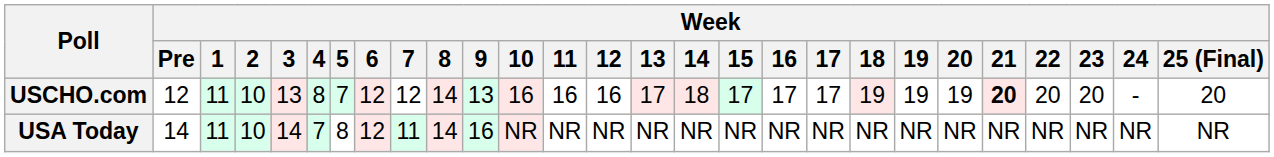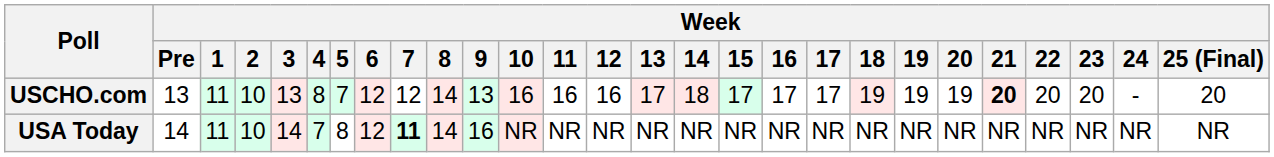 <table class="wikitable" style="white-space:nowrap;">
 <tr>
 <th scope="col" width="100" rowspan="2">Poll</th>
 <th colspan="26">Week</th>
 </tr>
 <tr>
 <th scope="col" width="30">Pre</th>
 <th scope="col" width="30">1</th>
 <th scope="col" width="30">2</th>
 <th scope="col" width="30">3</th>
 <th scope="col" width="30">4</th>
 <th scope="col" width="30">5</th>
 <th scope="col" width="30">6</th>
 <th scope="col" width="30">7</th>
 <th scope="col" width="30">8</th>
 <th scope="col" width="30">9</th>
 <th scope="col" width="30">10</th>
 <th scope="col" width="30">11</th>
 <th scope="col" width="30">12</th>
 <th scope="col" width="30">13</th>
 <th scope="col" width="30">14</th>
 <th scope="col" width="30">15</th>
 <th scope="col" width="30">16</th>
 <th scope="col" width="30">17</th>
 <th scope="col" width="30">18</th>
 <th scope="col" width="30">19</th>
 <th scope="col" width="30">20</th>
 <th scope="col" width="30">21</th>
 <th scope="col" width="30">22</th>
 <th scope="col" width="30">23</th>
 <th scope="col" width="30">24</th>
 <th scope="col" width="30">25 (Final)</th>
 </tr>
 <tr style="text-align:center;">
 <th>USCHO.com</th>
-<td bgcolor=FFFFFF>12</td>
+<td bgcolor=FFFFFF>13</td>
 <td bgcolor=D8FFEB>11</td>
 <td bgcolor=D8FFEB>10</td>
 <td bgcolor=FFE6E6>13</td>
 <td bgcolor=D8FFEB>8</td>
 <td bgcolor=D8FFEB>7</td>
 <td bgcolor=FFE6E6>12</td>
 <td bgcolor=FFFFFF>12</td>
 <td bgcolor=FFE6E6>14</td>
 <td bgcolor=D8FFEB>13</td>
 <td bgcolor=FFE6E6>16</td>
 <td bgcolor=FFFFFF>16</td>
 <td bgcolor=FFFFFF>16</td>
 <td bgcolor=FFE6E6>17</td>
 <td bgcolor=FFE6E6>18</td>
 <td bgcolor=D8FFEB>17</td>
 <td bgcolor=FFFFFF>17</td>
 <td bgcolor=FFFFFF>17</td>
 <td bgcolor=FFE6E6>19</td>
 <td bgcolor=FFFFFF>19</td>
 <td bgcolor=FFFFFF>19</td>
 <td bgcolor=FFE6E6><strong>20</strong></td>
 <td bgcolor=FFFFFF>20</td>
 <td bgcolor=FFFFFF>20</td>
 <td bgcolor=FFFFFF>-</td>
 <td bgcolor=FFFFFF>20</td>
 </tr>
 <tr style="text-align:center;">
 <th>USA Today</th>
 <td bgcolor=FFFFFF>14</td>
 <td bgcolor=D8FFEB>11</td>
 <td bgcolor=D8FFEB>10</td>
 <td bgcolor=FFE6E6>14</td>
 <td bgcolor=D8FFEB>7</td>
 <td bgcolor=FFFFFF>8</td>
 <td bgcolor=FFE6E6>12</td>
-<td bgcolor=D8FFEB>11</td>
+<td bgcolor=D8FFEB><strong>11</strong></td>
 <td bgcolor=FFE6E6>14</td>
 <td bgcolor=D8FFEB>16</td>
 <td bgcolor=FFE6E6>NR</td>
 <td bgcolor=FFFFFF>NR</td>
 <td bgcolor=FFFFFF>NR</td>
 <td bgcolor=FFFFFF>NR</td>
 <td bgcolor=FFFFFF>NR</td>
 <td bgcolor=FFFFFF>NR</td>
 <td bgcolor=FFFFFF>NR</td>
 <td bgcolor=FFFFFF>NR</td>
 <td bgcolor=FFFFFF>NR</td>
 <td bgcolor=FFFFFF>NR</td>
 <td bgcolor=FFFFFF>NR</td>
 <td bgcolor=FFFFFF>NR</td>
 <td bgcolor=FFFFFF>NR</td>
 <td bgcolor=FFFFFF>NR</td>
 <td bgcolor=FFFFFF>NR</td>
 <td bgcolor=FFFFFF>NR</td>
 </tr>
 </table>
